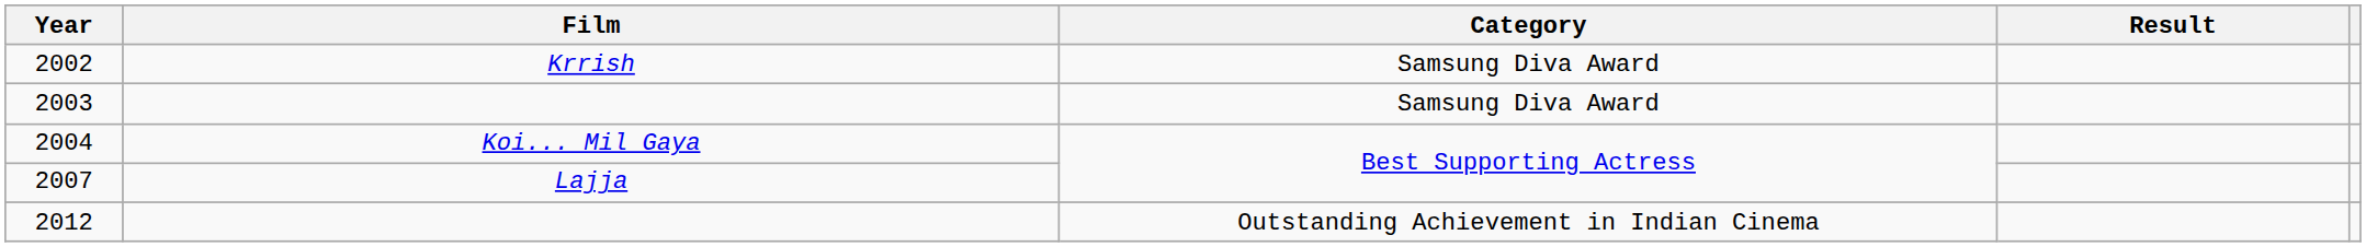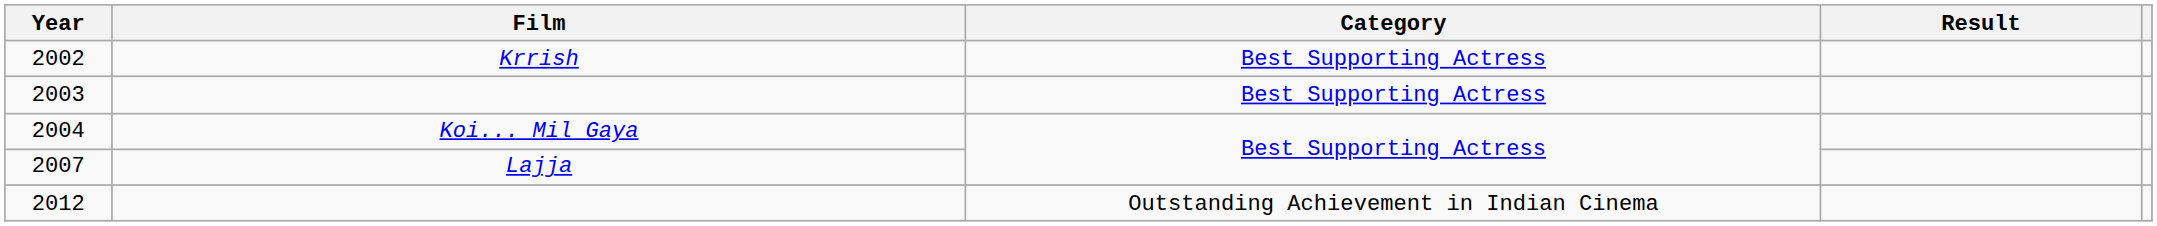 <table class="wikitable sortable" style="width:100%;">
 <tr>
 <th width=5%>Year</th>
 <th style="width:40%;">Film</th>
 <th style="width:40%;">Category</th>
 <th style="width:15%;">Result</th>
 <th style="width:5%;"></th>
 </tr>
 <tr>
 <td style="text-align:center;">2002</td>
 <td style="text-align:center;"><em><a href='#'>Krrish</a></em></td>
-<td style="text-align:center;">Samsung Diva Award</td>
+<td style="text-align:center;"><a href='#'>Best Supporting Actress</a></td>
 <td></td>
 <td></td>
 </tr>
 <tr>
 <td style="text-align:center;">2003</td>
 <td></td>
-<td style="text-align:center;">Samsung Diva Award</td>
+<td style="text-align:center;"><a href='#'>Best Supporting Actress</a></td>
 <td></td>
 <td></td>
 </tr>
 <tr>
 <td style="text-align:center;">2004</td>
 <td style="text-align:center;"><em><a href='#'>Koi... Mil Gaya</a></em></td>
 <td style="text-align:center;" rowspan="2"><a href='#'>Best Supporting Actress</a></td>
 <td></td>
 <td></td>
 </tr>
 <tr>
 <td style="text-align:center;">2007</td>
 <td style="text-align:center;"><em><a href='#'>Lajja</a></em></td>
 <td></td>
 <td></td>
 </tr>
 <tr>
 <td style="text-align:center;">2012</td>
 <td></td>
 <td style="text-align:center;">Outstanding Achievement in Indian Cinema</td>
 <td></td>
 <td></td>
 </tr>
 </table>
